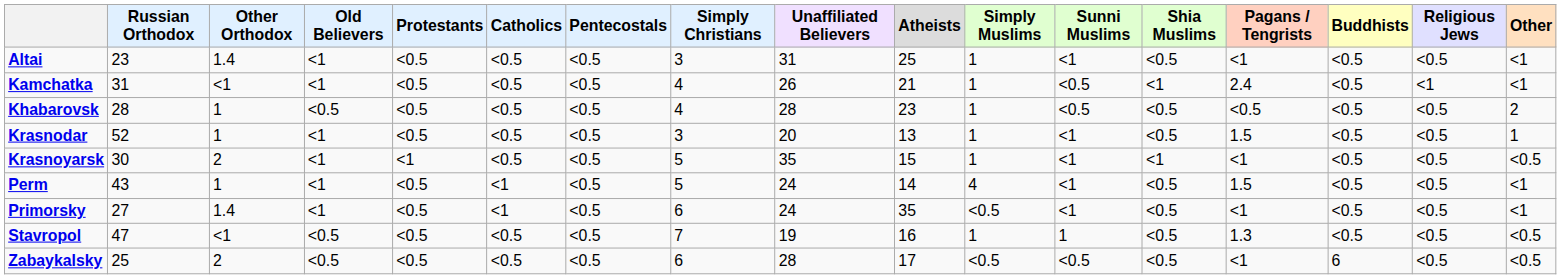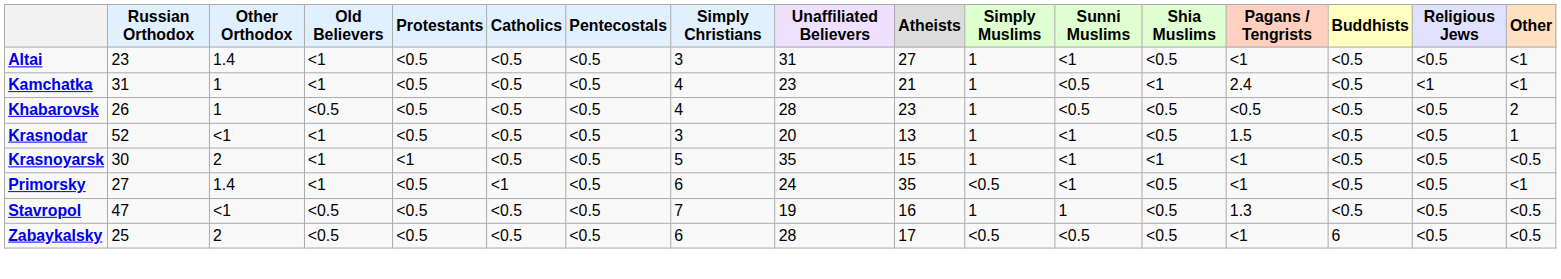 <table class="wikitable">
 <tr>
 <th></th>
 <th style="background:#E0F0FF;">Russian Orthodox</th>
 <th style="background:#E0F0FF;">Other Orthodox</th>
 <th style="background:#E0F0FF;">Old Believers</th>
 <th style="background:#E0F0FF;">Protestants</th>
 <th style="background:#E0F0FF;">Catholics</th>
 <th style="background:#E0F0FF;">Pentecostals</th>
 <th style="background:#E0F0FF;">Simply Christians</th>
 <th style="background:#F0E0FF;">Unaffiliated Believers</th>
 <th style="background:#DCDCDC;">Atheists</th>
 <th style="background:#E0FFD0;">Simply Muslims</th>
 <th style="background:#E0FFD0;">Sunni Muslims</th>
 <th style="background:#E0FFD0;">Shia Muslims</th>
 <th style="background:#FFD0C0;">Pagans / Tengrists</th>
 <th style="background:#FFFFC0;">Buddhists</th>
 <th style="background:#E0E0FF;">Religious Jews</th>
 <th style="background:#FFE0C0;">Other</th>
 </tr>
 <tr>
 <td><strong><a href='#'>Altai</a></strong></td>
 <td>23</td>
 <td>1.4</td>
 <td><1</td>
 <td><0.5</td>
 <td><0.5</td>
 <td><0.5</td>
 <td>3</td>
 <td>31</td>
-<td>25</td>
+<td>27</td>
 <td>1</td>
 <td><1</td>
 <td><0.5</td>
 <td><1</td>
 <td><0.5</td>
 <td><0.5</td>
 <td><1</td>
 </tr>
 <tr>
 <td><strong><a href='#'>Kamchatka</a></strong></td>
 <td>31</td>
-<td><1</td>
+<td>1</td>
 <td><1</td>
 <td><0.5</td>
 <td><0.5</td>
 <td><0.5</td>
 <td>4</td>
-<td>26</td>
+<td>23</td>
 <td>21</td>
 <td>1</td>
 <td><0.5</td>
 <td><1</td>
 <td>2.4</td>
 <td><0.5</td>
 <td><1</td>
 <td><1</td>
 </tr>
 <tr>
 <td><strong><a href='#'>Khabarovsk</a></strong></td>
-<td>28</td>
+<td>26</td>
 <td>1</td>
 <td><0.5</td>
 <td><0.5</td>
 <td><0.5</td>
 <td><0.5</td>
 <td>4</td>
 <td>28</td>
 <td>23</td>
 <td>1</td>
 <td><0.5</td>
 <td><0.5</td>
 <td><0.5</td>
 <td><0.5</td>
 <td><0.5</td>
 <td>2</td>
 </tr>
 <tr>
 <td><strong><a href='#'>Krasnodar</a></strong></td>
 <td>52</td>
-<td>1</td>
+<td><1</td>
 <td><1</td>
 <td><0.5</td>
 <td><0.5</td>
 <td><0.5</td>
 <td>3</td>
 <td>20</td>
 <td>13</td>
 <td>1</td>
 <td><1</td>
 <td><0.5</td>
 <td>1.5</td>
 <td><0.5</td>
 <td><0.5</td>
 <td>1</td>
 </tr>
 <tr>
 <td><strong><a href='#'>Krasnoyarsk</a></strong></td>
 <td>30</td>
 <td>2</td>
 <td><1</td>
 <td><1</td>
 <td><0.5</td>
 <td><0.5</td>
 <td>5</td>
 <td>35</td>
 <td>15</td>
 <td>1</td>
 <td><1</td>
 <td><1</td>
 <td><1</td>
 <td><0.5</td>
 <td><0.5</td>
 <td><0.5</td>
-</tr>
-<tr>
-<td><strong><a href='#'>Perm</a></strong></td>
-<td>43</td>
-<td>1</td>
-<td><1</td>
-<td><0.5</td>
-<td><1</td>
-<td><0.5</td>
-<td>5</td>
-<td>24</td>
-<td>14</td>
-<td>4</td>
-<td><1</td>
-<td><0.5</td>
-<td>1.5</td>
-<td><0.5</td>
-<td><0.5</td>
-<td><1</td>
 </tr>
 <tr>
 <td><strong><a href='#'>Primorsky</a></strong></td>
 <td>27</td>
 <td>1.4</td>
 <td><1</td>
 <td><0.5</td>
 <td><1</td>
 <td><0.5</td>
 <td>6</td>
 <td>24</td>
 <td>35</td>
 <td><0.5</td>
 <td><1</td>
 <td><0.5</td>
 <td><1</td>
 <td><0.5</td>
 <td><0.5</td>
 <td><1</td>
 </tr>
 <tr>
 <td><strong><a href='#'>Stavropol</a></strong></td>
 <td>47</td>
 <td><1</td>
 <td><0.5</td>
 <td><0.5</td>
 <td><0.5</td>
 <td><0.5</td>
 <td>7</td>
 <td>19</td>
 <td>16</td>
 <td>1</td>
 <td>1</td>
 <td><0.5</td>
 <td>1.3</td>
 <td><0.5</td>
 <td><0.5</td>
 <td><0.5</td>
 </tr>
 <tr>
 <td><strong><a href='#'>Zabaykalsky</a></strong></td>
 <td>25</td>
 <td>2</td>
 <td><0.5</td>
 <td><0.5</td>
 <td><0.5</td>
 <td><0.5</td>
 <td>6</td>
 <td>28</td>
 <td>17</td>
 <td><0.5</td>
 <td><0.5</td>
 <td><0.5</td>
 <td><1</td>
 <td>6</td>
 <td><0.5</td>
 <td><0.5</td>
 </tr>
 </table>
